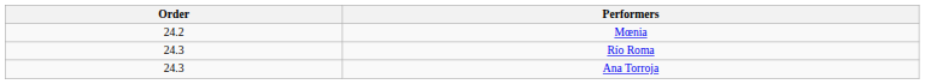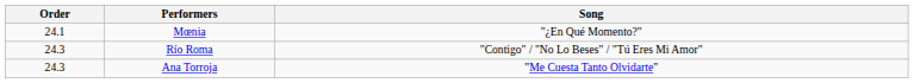 <table class="wikitable" style="text-align:center; width:100%">
 <tr>
 <th>Order</th>
 <th>Performers</th>
+<th>Song</th>
 </tr>
 <tr>
-<td>24.2</td>
+<td>24.1</td>
 <td><a href='#'>Mœnia</a></td>
+<td>"¿En Qué Momento?"</td>
 </tr>
 <tr>
 <td>24.3</td>
 <td><a href='#'>Río Roma</a></td>
+<td>"Contigo" / "No Lo Beses" / "Tú Eres Mi Amor"</td>
 </tr>
 <tr>
 <td>24.3</td>
 <td><a href='#'>Ana Torroja</a></td>
+<td>"<a href='#'>Me Cuesta Tanto Olvidarte</a>"</td>
 </tr>
 </table>
